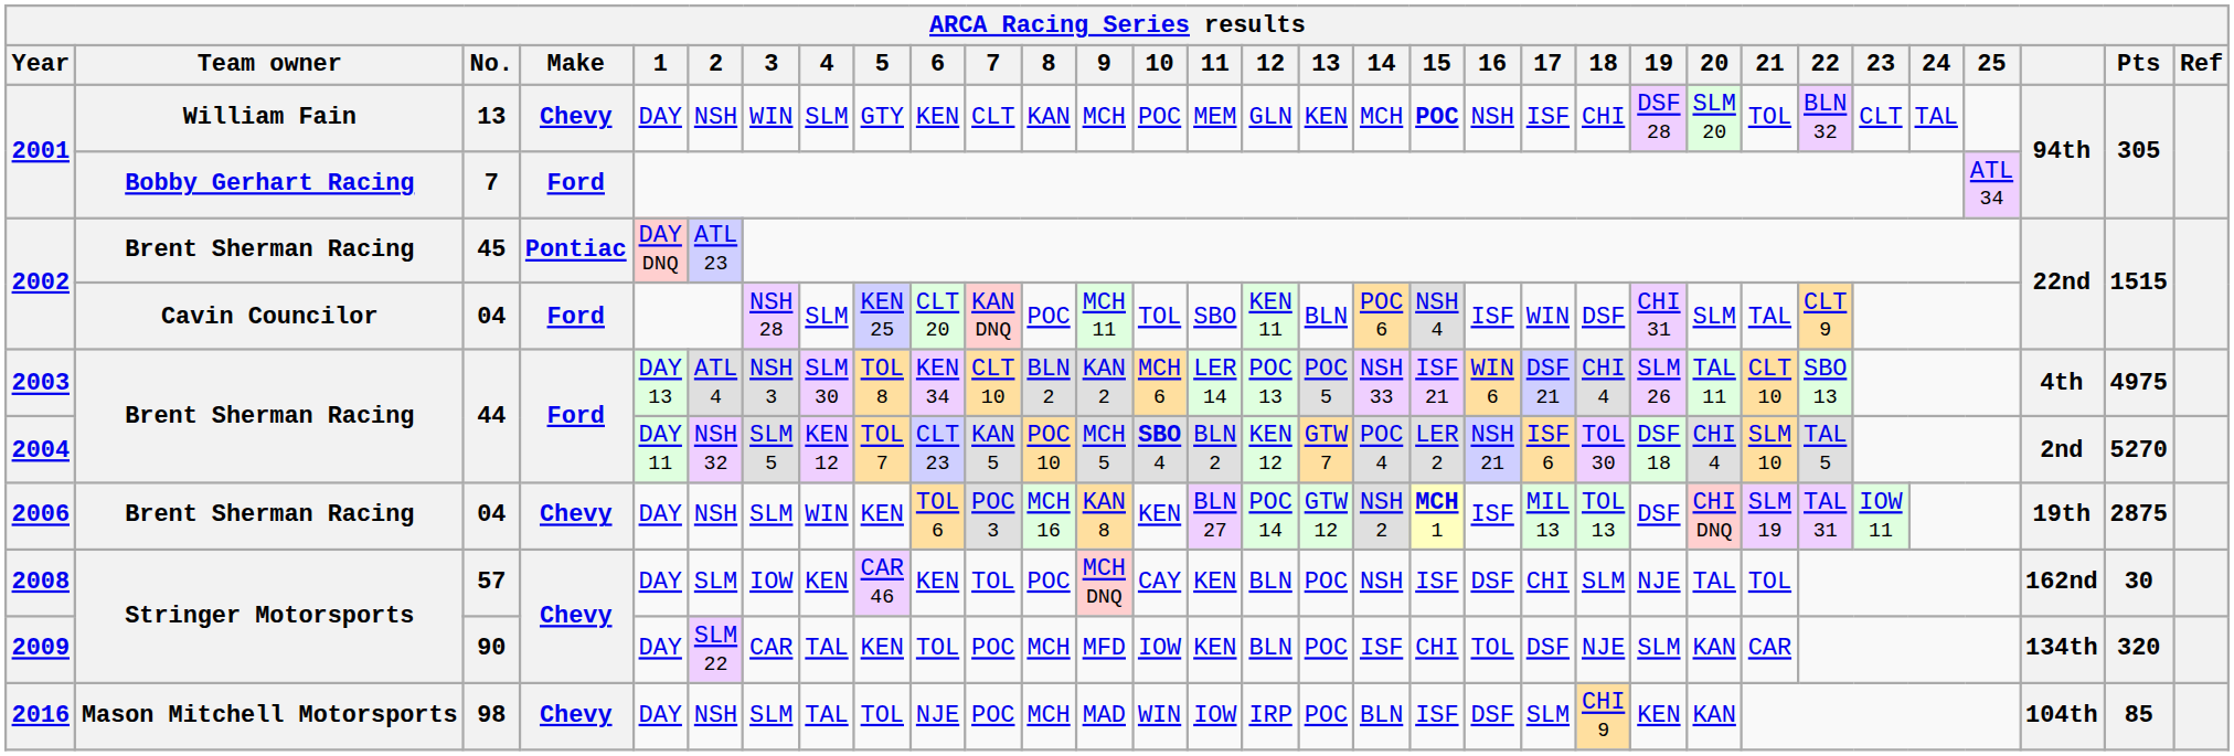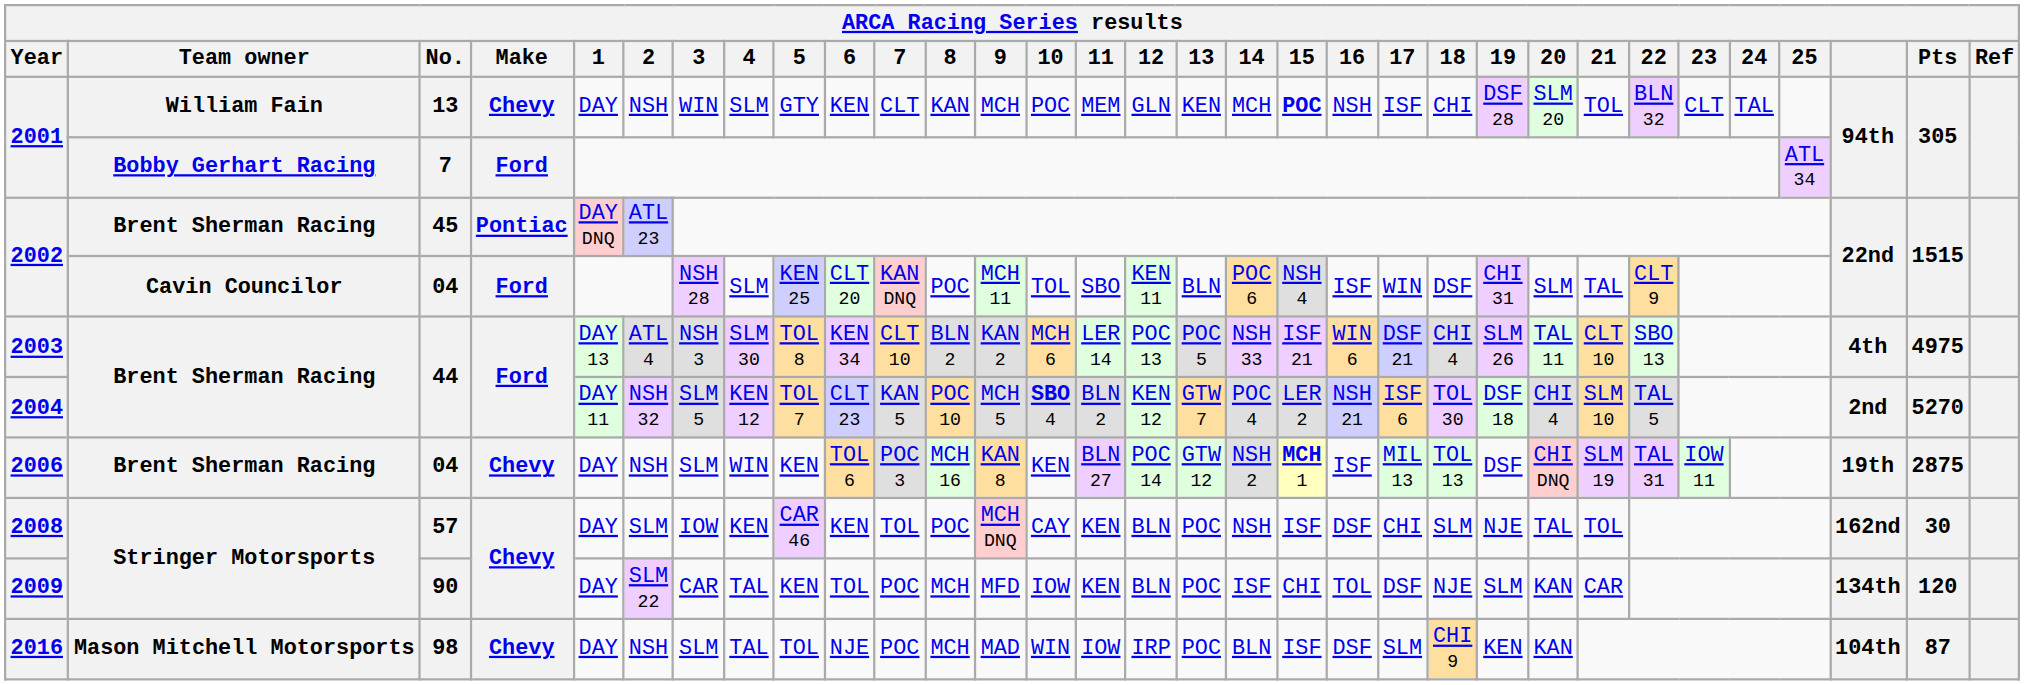 <table class="wikitable" style="text-align:center; font-size:75%">
 <tr>
 <th colspan=45><a href='#'>ARCA Racing Series</a> results</th>
 </tr>
 <tr>
 <th>Year</th>
 <th>Team owner</th>
 <th>No.</th>
 <th>Make</th>
 <th>1</th>
 <th>2</th>
 <th>3</th>
 <th>4</th>
 <th>5</th>
 <th>6</th>
 <th>7</th>
 <th>8</th>
 <th>9</th>
 <th>10</th>
 <th>11</th>
 <th>12</th>
 <th>13</th>
 <th>14</th>
 <th>15</th>
 <th>16</th>
 <th>17</th>
 <th>18</th>
 <th>19</th>
 <th>20</th>
 <th>21</th>
 <th>22</th>
 <th>23</th>
 <th>24</th>
 <th>25</th>
 <th></th>
 <th>Pts</th>
 <th>Ref</th>
 </tr>
 <tr>
 <th rowspan=2><a href='#'>2001</a></th>
 <th>William Fain</th>
 <th>13</th>
 <th><a href='#'>Chevy</a></th>
 <td><a href='#'>DAY</a></td>
 <td><a href='#'>NSH</a></td>
 <td><a href='#'>WIN</a></td>
 <td><a href='#'>SLM</a></td>
 <td><a href='#'>GTY</a></td>
 <td><a href='#'>KEN</a></td>
 <td><a href='#'>CLT</a></td>
 <td><a href='#'>KAN</a></td>
 <td><a href='#'>MCH</a></td>
 <td><a href='#'>POC</a></td>
 <td><a href='#'>MEM</a></td>
 <td><a href='#'>GLN</a></td>
 <td><a href='#'>KEN</a></td>
 <td><a href='#'>MCH</a></td>
 <td><strong><a href='#'>POC</a></strong></td>
 <td><a href='#'>NSH</a></td>
 <td><a href='#'>ISF</a></td>
 <td><a href='#'>CHI</a></td>
 <td style="background:#EFCFFF;"><a href='#'>DSF</a><br><small>28</small></td>
 <td style="background:#DFFFDF;"><a href='#'>SLM</a><br><small>20</small></td>
 <td><a href='#'>TOL</a></td>
 <td style="background:#EFCFFF;"><a href='#'>BLN</a><br><small>32</small></td>
 <td><a href='#'>CLT</a></td>
 <td><a href='#'>TAL</a></td>
 <td></td>
 <th rowspan=2>94th</th>
 <th rowspan=2>305</th>
 <th rowspan=2></th>
 </tr>
 <tr>
 <th><a href='#'>Bobby Gerhart Racing</a></th>
 <th>7</th>
 <th><a href='#'>Ford</a></th>
 <td colspan=24></td>
 <td style="background:#EFCFFF;"><a href='#'>ATL</a><br><small>34</small></td>
 </tr>
 <tr>
 <th rowspan=2><a href='#'>2002</a></th>
 <th>Brent Sherman Racing</th>
 <th>45</th>
 <th><a href='#'>Pontiac</a></th>
 <td style="background:#FFCFCF;"><a href='#'>DAY</a><br><small>DNQ</small></td>
 <td style="background:#CFCFFF;"><a href='#'>ATL</a><br><small>23</small></td>
 <td colspan=23></td>
 <th rowspan=2>22nd</th>
 <th rowspan=2>1515</th>
 <th rowspan=2></th>
 </tr>
 <tr>
 <th>Cavin Councilor</th>
 <th>04</th>
 <th><a href='#'>Ford</a></th>
 <td colspan=2></td>
 <td style="background:#EFCFFF;"><a href='#'>NSH</a><br><small>28</small></td>
 <td><a href='#'>SLM</a></td>
 <td style="background:#CFCFFF;"><a href='#'>KEN</a><br><small>25</small></td>
 <td style="background:#DFFFDF;"><a href='#'>CLT</a><br><small>20</small></td>
 <td style="background:#FFCFCF;"><a href='#'>KAN</a><br><small>DNQ</small></td>
 <td><a href='#'>POC</a></td>
 <td style="background:#DFFFDF;"><a href='#'>MCH</a><br><small>11</small></td>
 <td><a href='#'>TOL</a></td>
 <td><a href='#'>SBO</a></td>
 <td style="background:#DFFFDF;"><a href='#'>KEN</a><br><small>11</small></td>
 <td><a href='#'>BLN</a></td>
 <td style="background:#FFDF9F;"><a href='#'>POC</a><br><small>6</small></td>
 <td style="background:#DFDFDF;"><a href='#'>NSH</a><br><small>4</small></td>
 <td><a href='#'>ISF</a></td>
 <td><a href='#'>WIN</a></td>
 <td><a href='#'>DSF</a></td>
 <td style="background:#EFCFFF;"><a href='#'>CHI</a><br><small>31</small></td>
 <td><a href='#'>SLM</a></td>
 <td><a href='#'>TAL</a></td>
 <td style="background:#FFDF9F;"><a href='#'>CLT</a><br><small>9</small></td>
 <td colspan=3></td>
 </tr>
 <tr>
 <th><a href='#'>2003</a></th>
 <th rowspan=2>Brent Sherman Racing</th>
 <th rowspan=2>44</th>
 <th rowspan=2><a href='#'>Ford</a></th>
 <td style="background:#DFFFDF;"><a href='#'>DAY</a><br><small>13</small></td>
 <td style="background:#DFDFDF;"><a href='#'>ATL</a><br><small>4</small></td>
 <td style="background:#DFDFDF;"><a href='#'>NSH</a><br><small>3</small></td>
 <td style="background:#EFCFFF;"><a href='#'>SLM</a><br><small>30</small></td>
 <td style="background:#FFDF9F;"><a href='#'>TOL</a><br><small>8</small></td>
 <td style="background:#EFCFFF;"><a href='#'>KEN</a><br><small>34</small></td>
 <td style="background:#FFDF9F;"><a href='#'>CLT</a><br><small>10</small></td>
 <td style="background:#DFDFDF;"><a href='#'>BLN</a><br><small>2</small></td>
 <td style="background:#DFDFDF;"><a href='#'>KAN</a><br><small>2</small></td>
 <td style="background:#FFDF9F;"><a href='#'>MCH</a><br><small>6</small></td>
 <td style="background:#DFFFDF;"><a href='#'>LER</a><br><small>14</small></td>
 <td style="background:#DFFFDF;"><a href='#'>POC</a><br><small>13</small></td>
 <td style="background:#DFDFDF;"><a href='#'>POC</a><br><small>5</small></td>
 <td style="background:#EFCFFF;"><a href='#'>NSH</a><br><small>33</small></td>
 <td style="background:#EFCFFF;"><a href='#'>ISF</a><br><small>21</small></td>
 <td style="background:#FFDF9F;"><a href='#'>WIN</a><br><small>6</small></td>
 <td style="background:#CFCFFF;"><a href='#'>DSF</a><br><small>21</small></td>
 <td style="background:#DFDFDF;"><a href='#'>CHI</a><br><small>4</small></td>
 <td style="background:#EFCFFF;"><a href='#'>SLM</a><br><small>26</small></td>
 <td style="background:#DFFFDF;"><a href='#'>TAL</a><br><small>11</small></td>
 <td style="background:#FFDF9F;"><a href='#'>CLT</a><br><small>10</small></td>
 <td style="background:#DFFFDF;"><a href='#'>SBO</a><br><small>13</small></td>
 <td colspan=3></td>
 <th>4th</th>
 <th>4975</th>
 <th></th>
 </tr>
 <tr>
 <th><a href='#'>2004</a></th>
 <td style="background:#DFFFDF;"><a href='#'>DAY</a><br><small>11</small></td>
 <td style="background:#EFCFFF;"><a href='#'>NSH</a><br><small>32</small></td>
 <td style="background:#DFDFDF;"><a href='#'>SLM</a><br><small>5</small></td>
 <td style="background:#EFCFFF;"><a href='#'>KEN</a><br><small>12</small></td>
 <td style="background:#FFDF9F;"><a href='#'>TOL</a><br><small>7</small></td>
 <td style="background:#CFCFFF;"><a href='#'>CLT</a><br><small>23</small></td>
 <td style="background:#DFDFDF;"><a href='#'>KAN</a><br><small>5</small></td>
 <td style="background:#FFDF9F;"><a href='#'>POC</a><br><small>10</small></td>
 <td style="background:#DFDFDF;"><a href='#'>MCH</a><br><small>5</small></td>
 <td style="background:#DFDFDF;"><strong><a href='#'>SBO</a></strong><br><small>4</small></td>
 <td style="background:#DFDFDF;"><a href='#'>BLN</a><br><small>2</small></td>
 <td style="background:#DFFFDF;"><a href='#'>KEN</a><br><small>12</small></td>
 <td style="background:#FFDF9F;"><a href='#'>GTW</a><br><small>7</small></td>
 <td style="background:#DFDFDF;"><a href='#'>POC</a><br><small>4</small></td>
 <td style="background:#DFDFDF;"><a href='#'>LER</a><br><small>2</small></td>
 <td style="background:#CFCFFF;"><a href='#'>NSH</a><br><small>21</small></td>
 <td style="background:#FFDF9F;"><a href='#'>ISF</a><br><small>6</small></td>
 <td style="background:#EFCFFF;"><a href='#'>TOL</a><br><small>30</small></td>
 <td style="background:#DFFFDF;"><a href='#'>DSF</a><br><small>18</small></td>
 <td style="background:#DFDFDF;"><a href='#'>CHI</a><br><small>4</small></td>
 <td style="background:#FFDF9F;"><a href='#'>SLM</a><br><small>10</small></td>
 <td style="background:#DFDFDF;"><a href='#'>TAL</a><br><small>5</small></td>
 <td colspan=3></td>
 <th>2nd</th>
 <th>5270</th>
 <th></th>
 </tr>
 <tr>
 <th><a href='#'>2006</a></th>
 <th>Brent Sherman Racing</th>
 <th>04</th>
 <th><a href='#'>Chevy</a></th>
 <td><a href='#'>DAY</a></td>
 <td><a href='#'>NSH</a></td>
 <td><a href='#'>SLM</a></td>
 <td><a href='#'>WIN</a></td>
 <td><a href='#'>KEN</a></td>
 <td style="background:#FFDF9F;"><a href='#'>TOL</a><br><small>6</small></td>
 <td style="background:#DFDFDF;"><a href='#'>POC</a><br><small>3</small></td>
 <td style="background:#DFFFDF;"><a href='#'>MCH</a><br><small>16</small></td>
 <td style="background:#FFDF9F;"><a href='#'>KAN</a><br><small>8</small></td>
 <td><a href='#'>KEN</a></td>
 <td style="background:#EFCFFF;"><a href='#'>BLN</a><br><small>27</small></td>
 <td style="background:#DFFFDF;"><a href='#'>POC</a><br><small>14</small></td>
 <td style="background:#DFFFDF;"><a href='#'>GTW</a><br><small>12</small></td>
 <td style="background:#DFDFDF;"><a href='#'>NSH</a><br><small>2</small></td>
 <td style="background:#FFFFBF;"><strong><a href='#'>MCH</a></strong><br><small>1</small></td>
 <td><a href='#'>ISF</a></td>
 <td style="background:#DFFFDF;"><a href='#'>MIL</a><br><small>13</small></td>
 <td style="background:#DFFFDF;"><a href='#'>TOL</a><br><small>13</small></td>
 <td><a href='#'>DSF</a></td>
 <td style="background:#FFCFCF;"><a href='#'>CHI</a><br><small>DNQ</small></td>
 <td style="background:#EFCFFF;"><a href='#'>SLM</a><br><small>19</small></td>
 <td style="background:#EFCFFF;"><a href='#'>TAL</a><br><small>31</small></td>
 <td style="background:#DFFFDF;"><a href='#'>IOW</a><br><small>11</small></td>
 <td colspan=2></td>
 <th>19th</th>
 <th>2875</th>
 <th></th>
 </tr>
 <tr>
 <th><a href='#'>2008</a></th>
 <th rowspan=2>Stringer Motorsports</th>
 <th>57</th>
 <th rowspan=2><a href='#'>Chevy</a></th>
 <td><a href='#'>DAY</a></td>
 <td><a href='#'>SLM</a></td>
 <td><a href='#'>IOW</a></td>
 <td><a href='#'>KEN</a></td>
 <td style="background:#EFCFFF;"><a href='#'>CAR</a><br><small>46</small></td>
 <td><a href='#'>KEN</a></td>
 <td><a href='#'>TOL</a></td>
 <td><a href='#'>POC</a></td>
 <td style="background:#FFCFCF;"><a href='#'>MCH</a><br><small>DNQ</small></td>
 <td><a href='#'>CAY</a></td>
 <td><a href='#'>KEN</a></td>
 <td><a href='#'>BLN</a></td>
 <td><a href='#'>POC</a></td>
 <td><a href='#'>NSH</a></td>
 <td><a href='#'>ISF</a></td>
 <td><a href='#'>DSF</a></td>
 <td><a href='#'>CHI</a></td>
 <td><a href='#'>SLM</a></td>
 <td><a href='#'>NJE</a></td>
 <td><a href='#'>TAL</a></td>
 <td><a href='#'>TOL</a></td>
 <td colspan=4></td>
 <th>162nd</th>
 <th>30</th>
 <th></th>
 </tr>
 <tr>
 <th><a href='#'>2009</a></th>
 <th>90</th>
 <td><a href='#'>DAY</a></td>
 <td style="background:#EFCFFF;"><a href='#'>SLM</a><br><small>22</small></td>
 <td><a href='#'>CAR</a></td>
 <td><a href='#'>TAL</a></td>
 <td><a href='#'>KEN</a></td>
 <td><a href='#'>TOL</a></td>
 <td><a href='#'>POC</a></td>
 <td><a href='#'>MCH</a></td>
 <td><a href='#'>MFD</a></td>
 <td><a href='#'>IOW</a></td>
 <td><a href='#'>KEN</a></td>
 <td><a href='#'>BLN</a></td>
 <td><a href='#'>POC</a></td>
 <td><a href='#'>ISF</a></td>
 <td><a href='#'>CHI</a></td>
 <td><a href='#'>TOL</a></td>
 <td><a href='#'>DSF</a></td>
 <td><a href='#'>NJE</a></td>
 <td><a href='#'>SLM</a></td>
 <td><a href='#'>KAN</a></td>
 <td><a href='#'>CAR</a></td>
 <td colspan=4></td>
 <th>134th</th>
-<th>320</th>
+<th>120</th>
 <th></th>
 </tr>
 <tr>
 <th><a href='#'>2016</a></th>
 <th>Mason Mitchell Motorsports</th>
 <th>98</th>
 <th><a href='#'>Chevy</a></th>
 <td><a href='#'>DAY</a></td>
 <td><a href='#'>NSH</a></td>
 <td><a href='#'>SLM</a></td>
 <td><a href='#'>TAL</a></td>
 <td><a href='#'>TOL</a></td>
 <td><a href='#'>NJE</a></td>
 <td><a href='#'>POC</a></td>
 <td><a href='#'>MCH</a></td>
 <td><a href='#'>MAD</a></td>
 <td><a href='#'>WIN</a></td>
 <td><a href='#'>IOW</a></td>
 <td><a href='#'>IRP</a></td>
 <td><a href='#'>POC</a></td>
 <td><a href='#'>BLN</a></td>
 <td><a href='#'>ISF</a></td>
 <td><a href='#'>DSF</a></td>
 <td><a href='#'>SLM</a></td>
 <td style="background:#FFDF9F;"><a href='#'>CHI</a><br><small>9</small></td>
 <td><a href='#'>KEN</a></td>
 <td><a href='#'>KAN</a></td>
 <td colspan=5></td>
 <th>104th</th>
-<th>85</th>
+<th>87</th>
 <th></th>
 </tr>
 </table>
